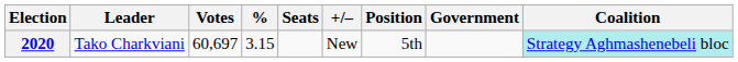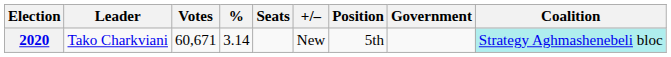 <table class="wikitable" style="text-align: right;">
 <tr>
 <th>Election</th>
 <th>Leader</th>
 <th>Votes</th>
 <th>%</th>
 <th>Seats</th>
 <th>+/–</th>
 <th>Position</th>
 <th>Government</th>
 <th>Coalition</th>
 </tr>
 <tr>
 <th><a href='#'>2020</a></th>
 <td align="left"><a href='#'>Tako Charkviani</a></td>
-<td>60,697</td>
-<td>3.15</td>
+<td>60,671</td>
+<td>3.14</td>
 <td></td>
 <td>New</td>
 <td>5th</td>
 <td></td>
 <td align=center style="background: paleturquoise;"><a href='#'>Strategy Aghmashenebeli</a> bloc</td>
 </tr>
 </table>
